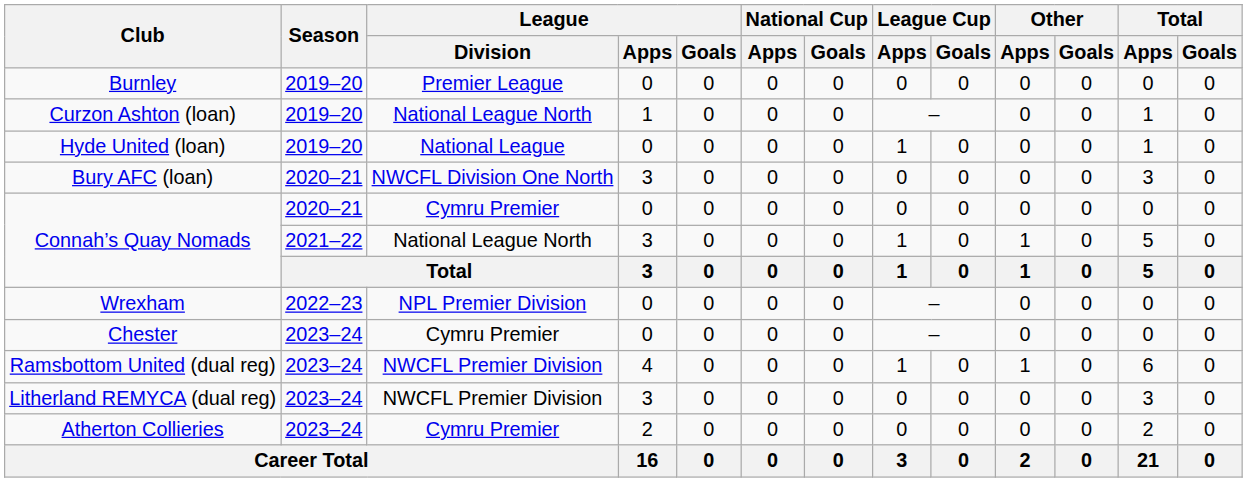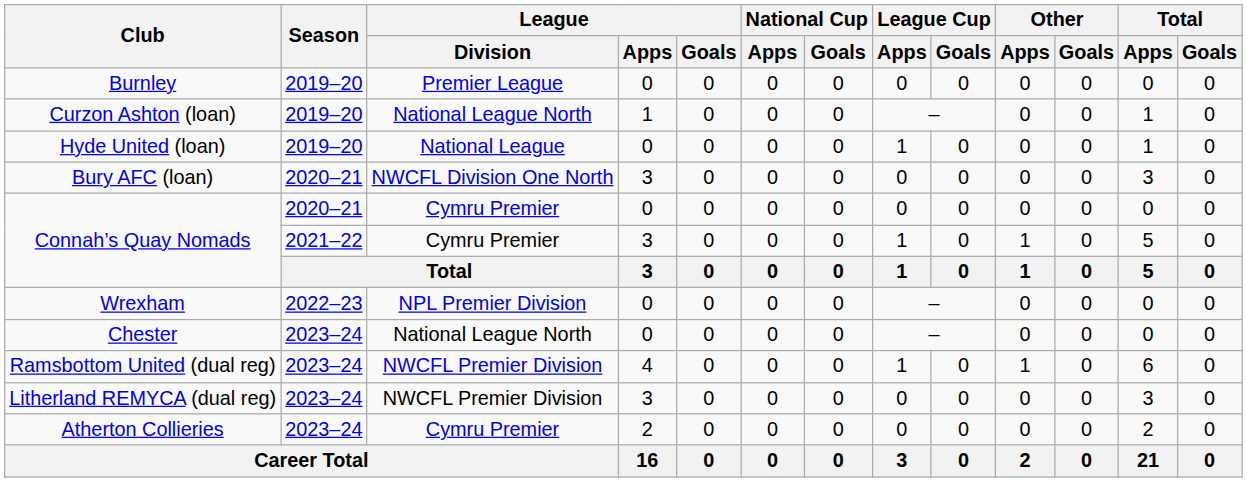 <table class="wikitable" style="text-align: center;">
 <tr>
 <th rowspan="2">Club</th>
 <th rowspan="2">Season</th>
 <th colspan="3">League</th>
 <th colspan="2">National Cup</th>
 <th colspan="2">League Cup</th>
 <th colspan="2">Other</th>
 <th colspan="2">Total</th>
 </tr>
 <tr>
 <th>Division</th>
 <th>Apps</th>
 <th>Goals</th>
 <th>Apps</th>
 <th>Goals</th>
 <th>Apps</th>
 <th>Goals</th>
 <th>Apps</th>
 <th>Goals</th>
 <th>Apps</th>
 <th>Goals</th>
 </tr>
 <tr>
 <td><a href='#'>Burnley</a></td>
 <td><a href='#'>2019–20</a></td>
 <td><a href='#'>Premier League</a></td>
 <td>0</td>
 <td>0</td>
 <td>0</td>
 <td>0</td>
 <td>0</td>
 <td>0</td>
 <td>0</td>
 <td>0</td>
 <td>0</td>
 <td>0</td>
 </tr>
 <tr>
 <td><a href='#'>Curzon Ashton</a> (loan)</td>
 <td><a href='#'>2019–20</a></td>
 <td><a href='#'>National League North</a></td>
 <td>1</td>
 <td>0</td>
 <td>0</td>
 <td>0</td>
 <td colspan="2">–</td>
 <td>0</td>
 <td>0</td>
 <td>1</td>
 <td>0</td>
 </tr>
 <tr>
 <td><a href='#'>Hyde United</a> (loan)</td>
 <td><a href='#'>2019–20</a></td>
 <td><a href='#'>National League</a></td>
 <td>0</td>
 <td>0</td>
 <td>0</td>
 <td>0</td>
 <td>1</td>
 <td>0</td>
 <td>0</td>
 <td>0</td>
 <td>1</td>
 <td>0</td>
 </tr>
 <tr>
 <td><a href='#'>Bury AFC</a> (loan)</td>
 <td><a href='#'>2020–21</a></td>
 <td><a href='#'>NWCFL Division One North</a></td>
 <td>3</td>
 <td>0</td>
 <td>0</td>
 <td>0</td>
 <td>0</td>
 <td>0</td>
 <td>0</td>
 <td>0</td>
 <td>3</td>
 <td>0</td>
 </tr>
 <tr>
 <td rowspan="3"><a href='#'>Connah’s Quay Nomads</a></td>
 <td><a href='#'>2020–21</a></td>
 <td><a href='#'>Cymru Premier</a></td>
 <td>0</td>
 <td>0</td>
 <td>0</td>
 <td>0</td>
 <td>0</td>
 <td>0</td>
 <td>0</td>
 <td>0</td>
 <td>0</td>
 <td>0</td>
 </tr>
 <tr>
 <td><a href='#'>2021–22</a></td>
-<td>National League North</td>
+<td>Cymru Premier</td>
 <td>3</td>
 <td>0</td>
 <td>0</td>
 <td>0</td>
 <td>1</td>
 <td>0</td>
 <td>1</td>
 <td>0</td>
 <td>5</td>
 <td>0</td>
 </tr>
 <tr>
 <th colspan="2">Total</th>
 <th>3</th>
 <th>0</th>
 <th>0</th>
 <th>0</th>
 <th>1</th>
 <th>0</th>
 <th>1</th>
 <th>0</th>
 <th>5</th>
 <th>0</th>
 </tr>
 <tr>
 <td><a href='#'>Wrexham</a></td>
 <td><a href='#'>2022–23</a></td>
 <td><a href='#'>NPL Premier Division</a></td>
 <td>0</td>
 <td>0</td>
 <td>0</td>
 <td>0</td>
 <td colspan="2">–</td>
 <td>0</td>
 <td>0</td>
 <td>0</td>
 <td>0</td>
 </tr>
 <tr>
 <td><a href='#'>Chester</a></td>
 <td><a href='#'>2023–24</a></td>
-<td>Cymru Premier</td>
+<td>National League North</td>
 <td>0</td>
 <td>0</td>
 <td>0</td>
 <td>0</td>
 <td colspan="2">–</td>
 <td>0</td>
 <td>0</td>
 <td>0</td>
 <td>0</td>
 </tr>
 <tr>
 <td><a href='#'>Ramsbottom United</a> (dual reg)</td>
 <td><a href='#'>2023–24</a></td>
 <td><a href='#'>NWCFL Premier Division</a></td>
 <td>4</td>
 <td>0</td>
 <td>0</td>
 <td>0</td>
 <td>1</td>
 <td>0</td>
 <td>1</td>
 <td>0</td>
 <td>6</td>
 <td>0</td>
 </tr>
 <tr>
 <td><a href='#'>Litherland REMYCA</a> (dual reg)</td>
 <td><a href='#'>2023–24</a></td>
 <td>NWCFL Premier Division</td>
 <td>3</td>
 <td>0</td>
 <td>0</td>
 <td>0</td>
 <td>0</td>
 <td>0</td>
 <td>0</td>
 <td>0</td>
 <td>3</td>
 <td>0</td>
 </tr>
 <tr>
 <td><a href='#'>Atherton Collieries</a></td>
 <td><a href='#'>2023–24</a></td>
 <td><a href='#'>Cymru Premier</a></td>
 <td>2</td>
 <td>0</td>
 <td>0</td>
 <td>0</td>
 <td>0</td>
 <td>0</td>
 <td>0</td>
 <td>0</td>
 <td>2</td>
 <td>0</td>
 </tr>
 <tr>
 <th colspan="3">Career Total</th>
 <th>16</th>
 <th>0</th>
 <th>0</th>
 <th>0</th>
 <th>3</th>
 <th>0</th>
 <th>2</th>
 <th>0</th>
 <th>21</th>
 <th>0</th>
 </tr>
 </table>
